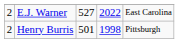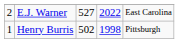 <table class="wikitable">
 <tr>
 </tr>
 <tr>
 <td>2</td>
 <td><a href='#'>E.J. Warner</a></td>
 <td><abbr>527</abbr></td>
 <td><a href='#'>2022</a></td>
 <td style="font-size:80%;">East Carolina</td>
 </tr>
 <tr>
-<td>2</td>
+<td>1</td>
 <td><a href='#'>Henry Burris</a></td>
-<td><abbr>501</abbr></td>
+<td><abbr>502</abbr></td>
 <td><a href='#'>1998</a></td>
 <td style="font-size:80%;">Pittsburgh</td>
 </tr>
 </table>
